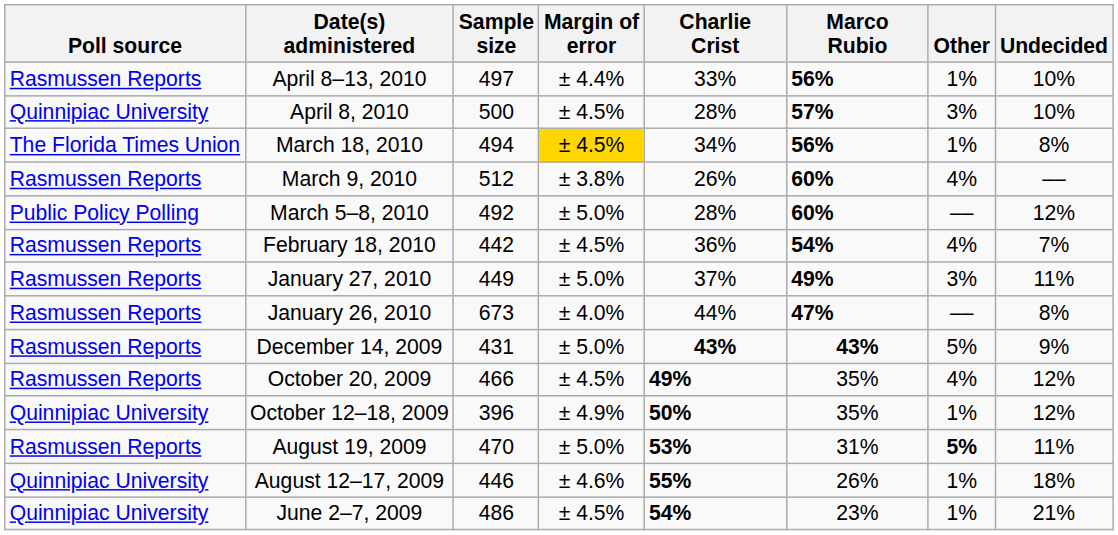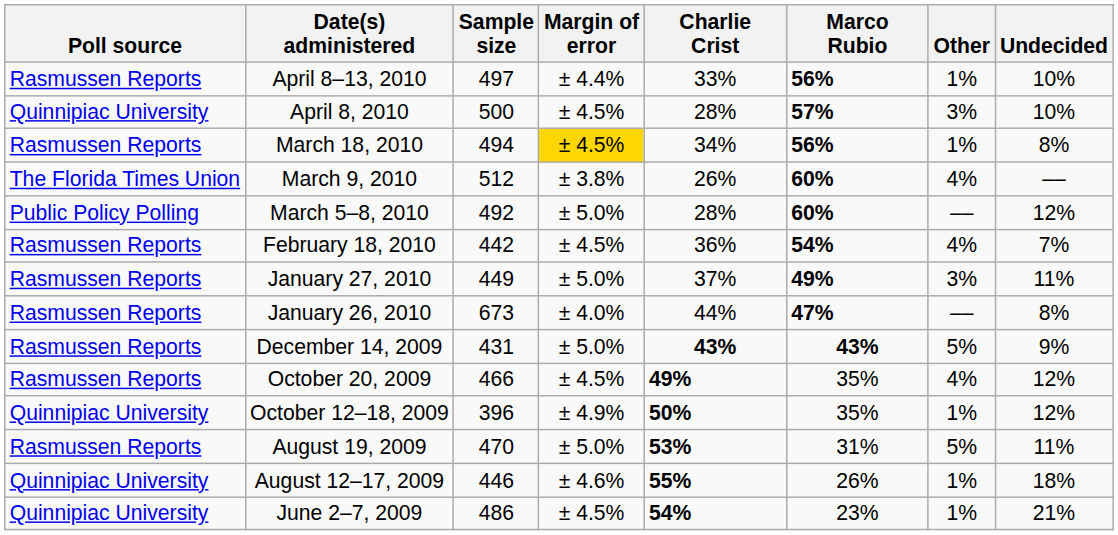 <table class="wikitable" style="font-size:90%;">
 <tr valign= bottom>
 <th>Poll source</th>
 <th>Date(s)<br>administered</th>
 <th>Sample<br>size</th>
 <th>Margin of<br>error</th>
 <th style="width:90px;">Charlie<br>Crist</th>
 <th style="width:90px;">Marco<br>Rubio</th>
 <th>Other</th>
 <th>Undecided</th>
 </tr>
 <tr>
 <td><a href='#'>Rasmussen Reports</a></td>
 <td align=center>April 8–13, 2010</td>
 <td align=center>497</td>
 <td align=center>± 4.4%</td>
 <td align=center>33%</td>
 <td><strong>56%</strong></td>
 <td align=center>1%</td>
 <td align=center>10%</td>
 </tr>
 <tr>
 <td><a href='#'>Quinnipiac University</a></td>
 <td align=center>April 8, 2010</td>
 <td align=center>500</td>
 <td align=center>± 4.5%</td>
 <td align=center>28%</td>
 <td><strong>57%</strong></td>
 <td align=center>3%</td>
 <td align=center>10%</td>
 </tr>
 <tr>
-<td><a href='#'>The Florida Times Union</a></td>
+<td><a href='#'>Rasmussen Reports</a></td>
 <td align=center>March 18, 2010</td>
 <td align=center>494</td>
 <td align=center style="background: gold;">± 4.5%</td>
 <td align=center>34%</td>
 <td><strong>56%</strong></td>
 <td align=center>1%</td>
 <td align=center>8%</td>
 </tr>
 <tr>
-<td><a href='#'>Rasmussen Reports</a></td>
+<td><a href='#'>The Florida Times Union</a></td>
 <td align=center>March 9, 2010</td>
 <td align=center>512</td>
 <td align=center>± 3.8%</td>
 <td align=center>26%</td>
 <td><strong>60%</strong></td>
 <td align=center>4%</td>
 <td align=center>––</td>
 </tr>
 <tr>
 <td><a href='#'>Public Policy Polling</a></td>
 <td align=center>March 5–8, 2010</td>
 <td align=center>492</td>
 <td align=center>± 5.0%</td>
 <td align=center>28%</td>
 <td><strong>60%</strong></td>
 <td align=center>––</td>
 <td align=center>12%</td>
 </tr>
 <tr>
 <td><a href='#'>Rasmussen Reports</a></td>
 <td align=center>February 18, 2010</td>
 <td align=center>442</td>
 <td align=center>± 4.5%</td>
 <td align=center>36%</td>
 <td><strong>54%</strong></td>
 <td align=center>4%</td>
 <td align=center>7%</td>
 </tr>
 <tr>
 <td><a href='#'>Rasmussen Reports</a></td>
 <td align=center>January 27, 2010</td>
 <td align=center>449</td>
 <td align=center>± 5.0%</td>
 <td align=center>37%</td>
 <td><strong>49%</strong></td>
 <td align=center>3%</td>
 <td align=center>11%</td>
 </tr>
 <tr>
 <td><a href='#'>Rasmussen Reports</a></td>
 <td align=center>January 26, 2010</td>
 <td align=center>673</td>
 <td align=center>± 4.0%</td>
 <td align=center>44%</td>
 <td><strong>47%</strong></td>
 <td align=center>––</td>
 <td align=center>8%</td>
 </tr>
 <tr>
 <td><a href='#'>Rasmussen Reports</a></td>
 <td align=center>December 14, 2009</td>
 <td align=center>431</td>
 <td align=center>± 5.0%</td>
 <td align=center><strong>43%</strong></td>
 <td align=center><strong>43%</strong></td>
 <td align=center>5%</td>
 <td align=center>9%</td>
 </tr>
 <tr>
 <td><a href='#'>Rasmussen Reports</a></td>
 <td align=center>October 20, 2009</td>
 <td align=center>466</td>
 <td align=center>± 4.5%</td>
 <td><strong>49%</strong></td>
 <td align=center>35%</td>
 <td align=center>4%</td>
 <td align=center>12%</td>
 </tr>
 <tr>
 <td><a href='#'>Quinnipiac University</a></td>
 <td align=center>October 12–18, 2009</td>
 <td align=center>396</td>
 <td align=center>± 4.9%</td>
 <td><strong>50%</strong></td>
 <td align=center>35%</td>
 <td align=center>1%</td>
 <td align=center>12%</td>
 </tr>
 <tr>
 <td><a href='#'>Rasmussen Reports</a></td>
 <td align=center>August 19, 2009</td>
 <td align=center>470</td>
 <td align=center>± 5.0%</td>
 <td><strong>53%</strong></td>
 <td align=center>31%</td>
-<td align=center><strong>5%</strong></td>
+<td align=center>5%</td>
 <td align=center>11%</td>
 </tr>
 <tr>
 <td><a href='#'>Quinnipiac University</a></td>
 <td align=center>August 12–17, 2009</td>
 <td align=center>446</td>
 <td align=center>± 4.6%</td>
 <td><strong>55%</strong></td>
 <td align=center>26%</td>
 <td align=center>1%</td>
 <td align=center>18%</td>
 </tr>
 <tr>
 <td><a href='#'>Quinnipiac University</a></td>
 <td align=center>June 2–7, 2009</td>
 <td align=center>486</td>
 <td align=center>± 4.5%</td>
 <td><strong>54%</strong></td>
 <td align=center>23%</td>
 <td align=center>1%</td>
 <td align=center>21%</td>
 </tr>
 </table>
